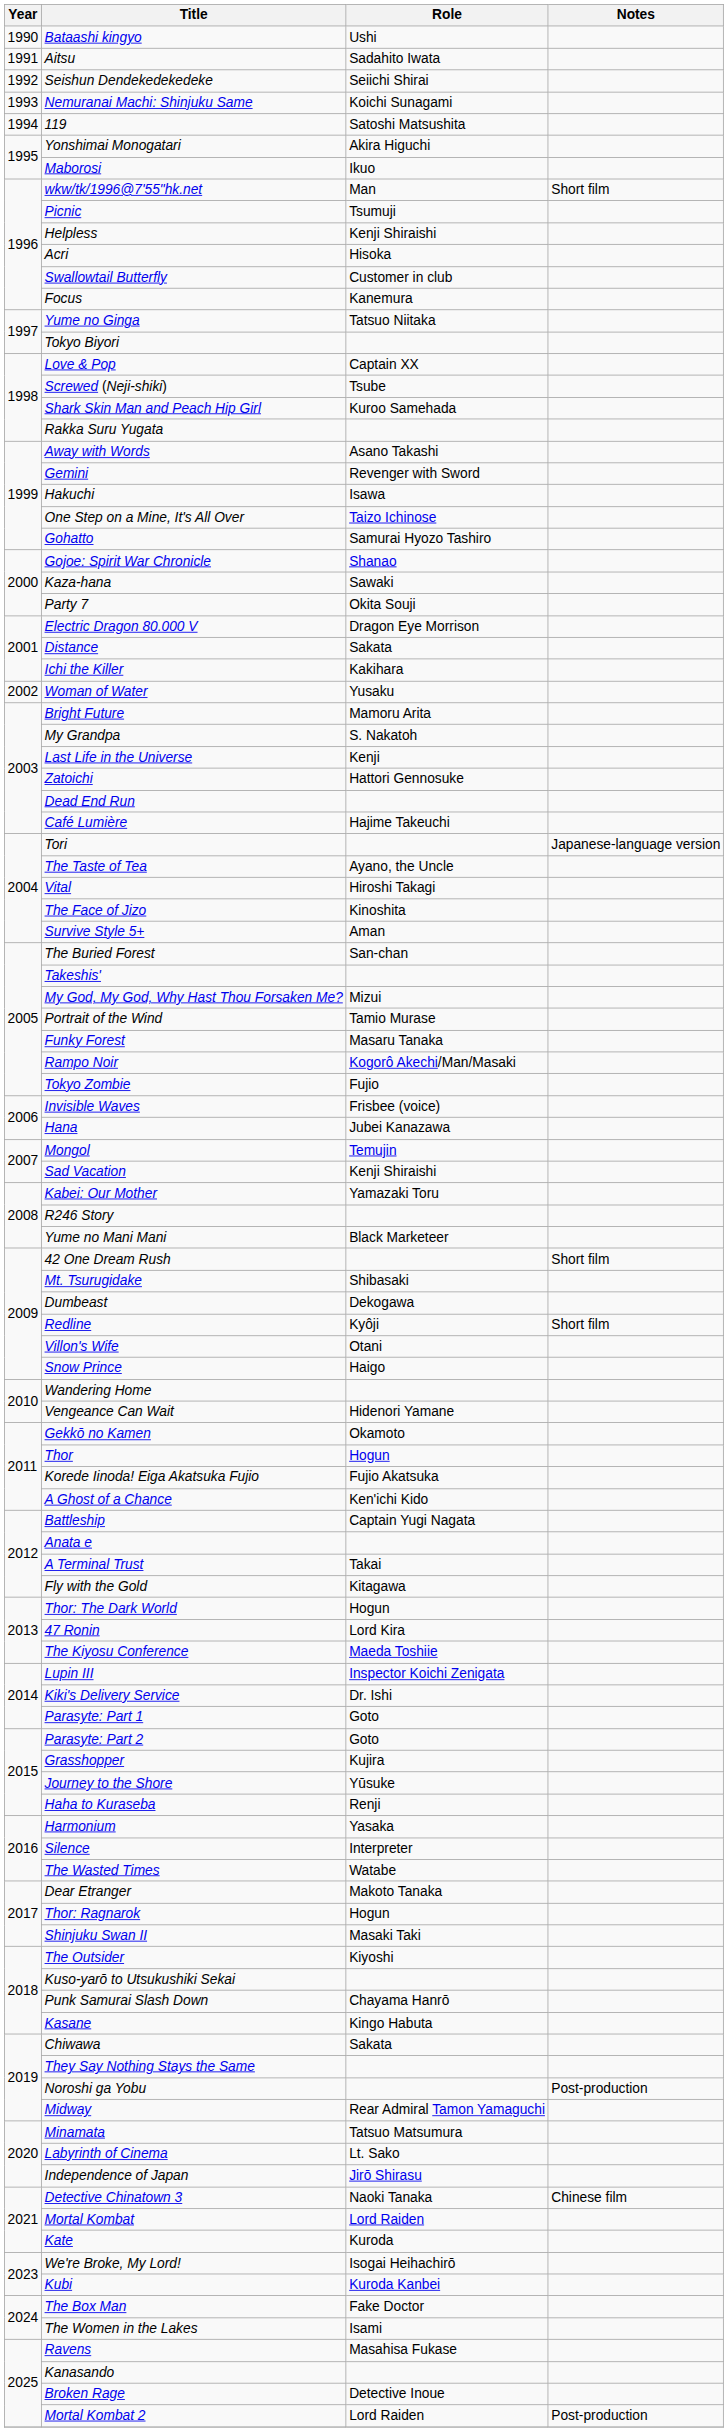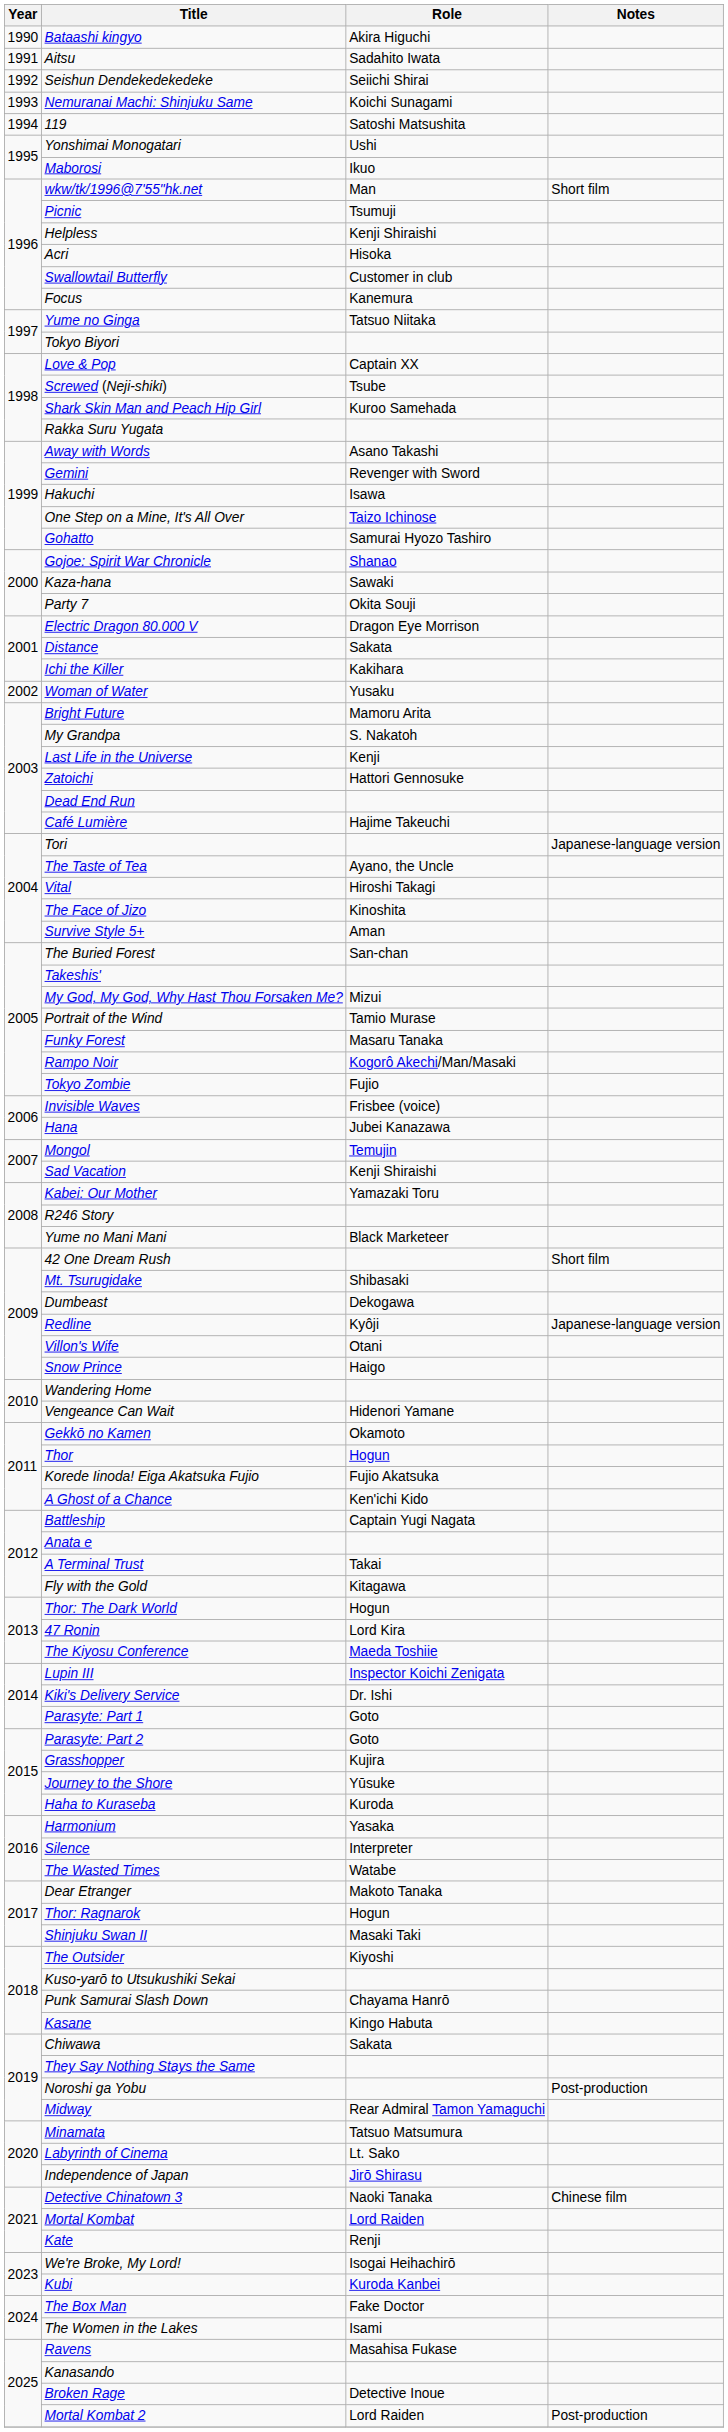 <table class="wikitable sortable">
 <tr>
 <th>Year</th>
 <th>Title</th>
 <th>Role</th>
 <th>Notes</th>
 </tr>
 <tr>
 <td>1990</td>
 <td><em><a href='#'>Bataashi kingyo</a></em></td>
-<td>Ushi</td>
+<td>Akira Higuchi</td>
 <td></td>
 </tr>
 <tr>
 <td>1991</td>
 <td><em>Aitsu</em></td>
 <td>Sadahito Iwata</td>
 <td></td>
 </tr>
 <tr>
 <td>1992</td>
 <td><em>Seishun Dendekedekedeke</em></td>
 <td>Seiichi Shirai</td>
 <td></td>
 </tr>
 <tr>
 <td>1993</td>
 <td><em><a href='#'>Nemuranai Machi: Shinjuku Same</a></em></td>
 <td>Koichi Sunagami</td>
 <td></td>
 </tr>
 <tr>
 <td>1994</td>
 <td><em>119</em></td>
 <td>Satoshi Matsushita</td>
 <td></td>
 </tr>
 <tr>
 <td rowspan="2">1995</td>
 <td><em>Yonshimai Monogatari</em></td>
-<td>Akira Higuchi</td>
+<td>Ushi</td>
 <td></td>
 </tr>
 <tr>
 <td><em><a href='#'>Maborosi</a></em></td>
 <td>Ikuo</td>
 <td></td>
 </tr>
 <tr>
 <td rowspan="6">1996</td>
 <td><em><a href='#'>wkw/tk/1996@7'55"hk.net</a></em></td>
 <td>Man</td>
 <td>Short film</td>
 </tr>
 <tr>
 <td><em><a href='#'>Picnic</a></em></td>
 <td>Tsumuji</td>
 <td></td>
 </tr>
 <tr>
 <td><em>Helpless</em></td>
 <td>Kenji Shiraishi</td>
 <td></td>
 </tr>
 <tr>
 <td><em>Acri</em></td>
 <td>Hisoka</td>
 <td></td>
 </tr>
 <tr>
 <td><em><a href='#'>Swallowtail Butterfly</a></em></td>
 <td>Customer in club</td>
 <td></td>
 </tr>
 <tr>
 <td><em>Focus</em></td>
 <td>Kanemura</td>
 <td></td>
 </tr>
 <tr>
 <td rowspan="2">1997</td>
 <td><em><a href='#'>Yume no Ginga</a></em></td>
 <td>Tatsuo Niitaka</td>
 <td></td>
 </tr>
 <tr>
 <td><em>Tokyo Biyori</em></td>
 <td></td>
 <td></td>
 </tr>
 <tr>
 <td rowspan="4">1998</td>
 <td><em><a href='#'>Love & Pop</a></em></td>
 <td>Captain XX</td>
 <td></td>
 </tr>
 <tr>
 <td><em><a href='#'>Screwed</a></em> (<em>Neji-shiki</em>)</td>
 <td>Tsube</td>
 <td></td>
 </tr>
 <tr>
 <td><em><a href='#'>Shark Skin Man and Peach Hip Girl</a></em></td>
 <td>Kuroo Samehada</td>
 <td></td>
 </tr>
 <tr>
 <td><em>Rakka Suru Yugata</em></td>
 <td></td>
 <td></td>
 </tr>
 <tr>
 <td rowspan="5">1999</td>
 <td><em><a href='#'>Away with Words</a></em></td>
 <td>Asano Takashi</td>
 <td></td>
 </tr>
 <tr>
 <td><em><a href='#'>Gemini</a></em></td>
 <td>Revenger with Sword</td>
 <td></td>
 </tr>
 <tr>
 <td><em>Hakuchi</em></td>
 <td>Isawa</td>
 <td></td>
 </tr>
 <tr>
 <td><em>One Step on a Mine, It's All Over</em></td>
 <td><a href='#'>Taizo Ichinose</a></td>
 <td></td>
 </tr>
 <tr>
 <td><em><a href='#'>Gohatto</a></em></td>
 <td>Samurai Hyozo Tashiro</td>
 <td></td>
 </tr>
 <tr>
 <td rowspan="3">2000</td>
 <td><em><a href='#'>Gojoe: Spirit War Chronicle</a></em></td>
 <td><a href='#'>Shanao</a></td>
 <td></td>
 </tr>
 <tr>
 <td><em>Kaza-hana</em></td>
 <td>Sawaki</td>
 <td></td>
 </tr>
 <tr>
 <td><em>Party 7</em></td>
 <td>Okita Souji</td>
 <td></td>
 </tr>
 <tr>
 <td rowspan="3">2001</td>
 <td><em><a href='#'>Electric Dragon 80.000 V</a></em></td>
 <td>Dragon Eye Morrison</td>
 <td></td>
 </tr>
 <tr>
 <td><em><a href='#'>Distance</a></em></td>
 <td>Sakata</td>
 <td></td>
 </tr>
 <tr>
 <td><em><a href='#'>Ichi the Killer</a></em></td>
 <td>Kakihara</td>
 <td></td>
 </tr>
 <tr>
 <td>2002</td>
 <td><em><a href='#'>Woman of Water</a></em></td>
 <td>Yusaku</td>
 <td></td>
 </tr>
 <tr>
 <td rowspan="6">2003</td>
 <td><em><a href='#'>Bright Future</a></em></td>
 <td>Mamoru Arita</td>
 <td></td>
 </tr>
 <tr>
 <td><em>My Grandpa</em></td>
 <td>S. Nakatoh</td>
 <td></td>
 </tr>
 <tr>
 <td><em><a href='#'>Last Life in the Universe</a></em></td>
 <td>Kenji</td>
 <td></td>
 </tr>
 <tr>
 <td><em><a href='#'>Zatoichi</a></em></td>
 <td>Hattori Gennosuke</td>
 <td></td>
 </tr>
 <tr>
 <td><em><a href='#'>Dead End Run</a></em></td>
 <td></td>
 <td></td>
 </tr>
 <tr>
 <td><em><a href='#'>Café Lumière</a></em></td>
 <td>Hajime Takeuchi</td>
 <td></td>
 </tr>
 <tr>
 <td rowspan="5">2004</td>
 <td><em>Tori</em></td>
 <td></td>
 <td>Japanese-language version</td>
 </tr>
 <tr>
 <td><em><a href='#'>The Taste of Tea</a></em></td>
 <td>Ayano, the Uncle</td>
 <td></td>
 </tr>
 <tr>
 <td><em><a href='#'>Vital</a></em></td>
 <td>Hiroshi Takagi</td>
 <td></td>
 </tr>
 <tr>
 <td><em><a href='#'>The Face of Jizo</a></em></td>
 <td>Kinoshita</td>
 <td></td>
 </tr>
 <tr>
 <td><em><a href='#'>Survive Style 5+</a></em></td>
 <td>Aman</td>
 <td></td>
 </tr>
 <tr>
 <td rowspan="7">2005</td>
 <td><em>The Buried Forest</em></td>
 <td>San-chan</td>
 <td></td>
 </tr>
 <tr>
 <td><em><a href='#'>Takeshis'</a></em></td>
 <td></td>
 <td></td>
 </tr>
 <tr>
 <td><em><a href='#'>My God, My God, Why Hast Thou Forsaken Me?</a></em></td>
 <td>Mizui</td>
 <td></td>
 </tr>
 <tr>
 <td><em>Portrait of the Wind</em></td>
 <td>Tamio Murase</td>
 <td></td>
 </tr>
 <tr>
 <td><em><a href='#'>Funky Forest</a></em></td>
 <td>Masaru Tanaka</td>
 <td></td>
 </tr>
 <tr>
 <td><em><a href='#'>Rampo Noir</a></em></td>
 <td><a href='#'>Kogorô Akechi</a>/Man/Masaki</td>
 <td></td>
 </tr>
 <tr>
 <td><em><a href='#'>Tokyo Zombie</a></em></td>
 <td>Fujio</td>
 <td></td>
 </tr>
 <tr>
 <td rowspan="2">2006</td>
 <td><em><a href='#'>Invisible Waves</a></em></td>
 <td>Frisbee (voice)</td>
 <td></td>
 </tr>
 <tr>
 <td><em><a href='#'>Hana</a></em></td>
 <td>Jubei Kanazawa</td>
 <td></td>
 </tr>
 <tr>
 <td rowspan="2">2007</td>
 <td><em><a href='#'>Mongol</a></em></td>
 <td><a href='#'>Temujin</a></td>
 <td></td>
 </tr>
 <tr>
 <td><em><a href='#'>Sad Vacation</a></em></td>
 <td>Kenji Shiraishi</td>
 <td></td>
 </tr>
 <tr>
 <td rowspan="3">2008</td>
 <td><em><a href='#'>Kabei: Our Mother</a></em></td>
 <td>Yamazaki Toru</td>
 <td></td>
 </tr>
 <tr>
 <td><em>R246 Story</em></td>
 <td></td>
 <td></td>
 </tr>
 <tr>
 <td><em>Yume no Mani Mani</em></td>
 <td>Black Marketeer</td>
 <td></td>
 </tr>
 <tr>
 <td rowspan="6">2009</td>
 <td><em>42 One Dream Rush</em></td>
 <td></td>
 <td>Short film</td>
 </tr>
 <tr>
 <td><em><a href='#'>Mt. Tsurugidake</a></em></td>
 <td>Shibasaki</td>
 <td></td>
 </tr>
 <tr>
 <td><em>Dumbeast</em></td>
 <td>Dekogawa</td>
 <td></td>
 </tr>
 <tr>
 <td><em><a href='#'>Redline</a></em></td>
 <td>Kyôji</td>
-<td>Short film</td>
+<td>Japanese-language version</td>
 </tr>
 <tr>
 <td><em><a href='#'>Villon's Wife</a></em></td>
 <td>Otani</td>
 <td></td>
 </tr>
 <tr>
 <td><em><a href='#'>Snow Prince</a></em></td>
 <td>Haigo</td>
 <td></td>
 </tr>
 <tr>
 <td rowspan=2>2010</td>
 <td><em>Wandering Home</em></td>
 <td></td>
 <td></td>
 </tr>
 <tr>
 <td><em>Vengeance Can Wait</em></td>
 <td>Hidenori Yamane</td>
 <td></td>
 </tr>
 <tr>
 <td rowspan="4">2011</td>
 <td><em><a href='#'>Gekkō no Kamen</a></em></td>
 <td>Okamoto</td>
 <td></td>
 </tr>
 <tr>
 <td><em><a href='#'>Thor</a></em></td>
 <td><a href='#'>Hogun</a></td>
 <td></td>
 </tr>
 <tr>
 <td><em>Korede Iinoda! Eiga Akatsuka Fujio</em></td>
 <td>Fujio Akatsuka</td>
 <td></td>
 </tr>
 <tr>
 <td><em><a href='#'>A Ghost of a Chance</a></em></td>
 <td>Ken'ichi Kido</td>
 <td></td>
 </tr>
 <tr>
 <td rowspan="4">2012</td>
 <td><em><a href='#'>Battleship</a></em></td>
 <td>Captain Yugi Nagata</td>
 <td></td>
 </tr>
 <tr>
 <td><em><a href='#'>Anata e</a></em></td>
 <td></td>
 <td></td>
 </tr>
 <tr>
 <td><em><a href='#'>A Terminal Trust</a></em></td>
 <td>Takai</td>
 <td></td>
 </tr>
 <tr>
 <td><em>Fly with the Gold</em></td>
 <td>Kitagawa</td>
 <td></td>
 </tr>
 <tr>
 <td rowspan=3>2013</td>
 <td><em><a href='#'>Thor: The Dark World</a></em></td>
 <td>Hogun</td>
 <td></td>
 </tr>
 <tr>
 <td><em><a href='#'>47 Ronin</a></em></td>
 <td>Lord Kira</td>
 <td></td>
 </tr>
 <tr>
 <td><em><a href='#'>The Kiyosu Conference</a></em></td>
 <td><a href='#'>Maeda Toshiie</a></td>
 <td></td>
 </tr>
 <tr>
 <td rowspan=3>2014</td>
 <td><em><a href='#'>Lupin III</a></em></td>
 <td><a href='#'>Inspector Koichi Zenigata</a></td>
 <td></td>
 </tr>
 <tr>
 <td><em><a href='#'>Kiki's Delivery Service</a></em></td>
 <td>Dr. Ishi</td>
 <td></td>
 </tr>
 <tr>
 <td><em><a href='#'>Parasyte: Part 1</a></em></td>
 <td>Goto</td>
 <td></td>
 </tr>
 <tr>
 <td rowspan=4>2015</td>
 <td><em><a href='#'>Parasyte: Part 2</a></em></td>
 <td>Goto</td>
 <td></td>
 </tr>
 <tr>
 <td><em><a href='#'>Grasshopper</a></em></td>
 <td>Kujira</td>
 <td></td>
 </tr>
 <tr>
 <td><em><a href='#'>Journey to the Shore</a></em></td>
 <td>Yūsuke</td>
 <td></td>
 </tr>
 <tr>
 <td><em><a href='#'>Haha to Kuraseba</a></em></td>
-<td>Renji</td>
+<td>Kuroda</td>
 <td></td>
 </tr>
 <tr>
 <td rowspan=3>2016</td>
 <td><em><a href='#'>Harmonium</a></em></td>
 <td>Yasaka</td>
 <td></td>
 </tr>
 <tr>
 <td><em><a href='#'>Silence</a></em></td>
 <td>Interpreter</td>
 <td></td>
 </tr>
 <tr>
 <td><em><a href='#'>The Wasted Times</a></em></td>
 <td>Watabe</td>
 <td></td>
 </tr>
 <tr>
 <td rowspan=3>2017</td>
 <td><em>Dear Etranger</em></td>
 <td>Makoto Tanaka</td>
 <td></td>
 </tr>
 <tr>
 <td><em><a href='#'>Thor: Ragnarok</a></em></td>
 <td>Hogun</td>
 <td></td>
 </tr>
 <tr>
 <td><em><a href='#'>Shinjuku Swan II</a></em></td>
 <td>Masaki Taki</td>
 <td></td>
 </tr>
 <tr>
 <td rowspan=4>2018</td>
 <td><em><a href='#'>The Outsider</a></em></td>
 <td>Kiyoshi</td>
 <td></td>
 </tr>
 <tr>
 <td><em>Kuso-yarō to Utsukushiki Sekai</em></td>
 <td></td>
 <td></td>
 </tr>
 <tr>
 <td><em>Punk Samurai Slash Down</em></td>
 <td>Chayama Hanrō</td>
 <td></td>
 </tr>
 <tr>
 <td><em><a href='#'>Kasane</a></em></td>
 <td>Kingo Habuta</td>
 <td></td>
 </tr>
 <tr>
 <td rowspan=4>2019</td>
 <td><em>Chiwawa</em></td>
 <td>Sakata</td>
 <td></td>
 </tr>
 <tr>
 <td><em><a href='#'>They Say Nothing Stays the Same</a></em></td>
 <td></td>
 <td></td>
 </tr>
 <tr>
 <td><em>Noroshi ga Yobu</em></td>
 <td></td>
 <td>Post-production</td>
 </tr>
 <tr>
 <td><em><a href='#'>Midway</a></em></td>
 <td>Rear Admiral <a href='#'>Tamon Yamaguchi</a></td>
 <td></td>
 </tr>
 <tr>
 <td rowspan="3">2020</td>
 <td><em><a href='#'>Minamata</a></em></td>
 <td>Tatsuo Matsumura</td>
 <td></td>
 </tr>
 <tr>
 <td><em><a href='#'>Labyrinth of Cinema</a></em></td>
 <td>Lt. Sako</td>
 <td></td>
 </tr>
 <tr>
 <td><em>Independence of Japan</em></td>
 <td><a href='#'>Jirō Shirasu</a></td>
 <td></td>
 </tr>
 <tr>
 <td rowspan="3">2021</td>
 <td><em><a href='#'>Detective Chinatown 3</a></em></td>
 <td>Naoki Tanaka</td>
 <td>Chinese film</td>
 </tr>
 <tr>
 <td><em><a href='#'>Mortal Kombat</a></em></td>
 <td><a href='#'>Lord Raiden</a></td>
 <td></td>
 </tr>
 <tr>
 <td><em><a href='#'>Kate</a></em></td>
-<td>Kuroda</td>
+<td>Renji</td>
 <td></td>
 </tr>
 <tr>
 <td rowspan="2">2023</td>
 <td><em>We're Broke, My Lord!</em></td>
 <td>Isogai Heihachirō</td>
 <td></td>
 </tr>
 <tr>
 <td><em><a href='#'>Kubi</a></em></td>
 <td><a href='#'>Kuroda Kanbei</a></td>
 <td></td>
 </tr>
 <tr>
 <td rowspan="2">2024</td>
 <td><em><a href='#'>The Box Man</a></em></td>
 <td>Fake Doctor</td>
 <td></td>
 </tr>
 <tr>
 <td><em>The Women in the Lakes</em></td>
 <td>Isami</td>
 <td></td>
 </tr>
 <tr>
 <td rowspan="4">2025</td>
 <td><em><a href='#'>Ravens</a></em></td>
 <td>Masahisa Fukase</td>
 <td></td>
 </tr>
 <tr>
 <td><em>Kanasando</em></td>
 <td></td>
 <td></td>
 </tr>
 <tr>
 <td><em><a href='#'>Broken Rage</a></em></td>
 <td>Detective Inoue</td>
 <td></td>
 </tr>
 <tr>
 <td><em><a href='#'>Mortal Kombat 2</a></em></td>
 <td>Lord Raiden</td>
 <td>Post-production</td>
 </tr>
 <tr>
 </tr>
 </table>
